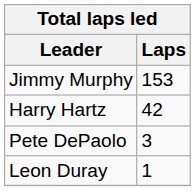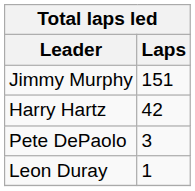 <table class="wikitable">
 <tr>
 <th colspan=2>Total laps led</th>
 </tr>
 <tr>
 <th>Leader</th>
 <th>Laps</th>
 </tr>
 <tr>
 <td>Jimmy Murphy</td>
-<td>153</td>
+<td>151</td>
 </tr>
 <tr>
 <td>Harry Hartz</td>
 <td>42</td>
 </tr>
 <tr>
 <td>Pete DePaolo</td>
 <td>3</td>
 </tr>
 <tr>
 <td>Leon Duray</td>
 <td>1</td>
 </tr>
 <tr>
 </tr>
 </table>
